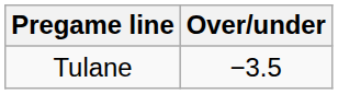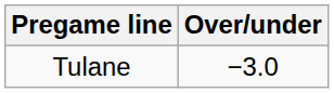 <table class="wikitable">
 <tr align="center">
 <th style=>Pregame line</th>
 <th style=>Over/under</th>
 </tr>
 <tr align="center">
 <td>Tulane</td>
-<td>−3.5</td>
+<td>−3.0</td>
 </tr>
 </table>
